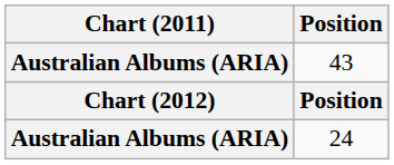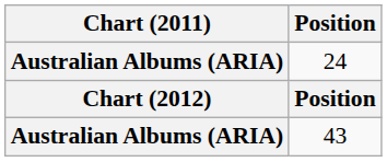 <table class="wikitable plainrowheaders" style="text-align:center">
 <tr>
 <th scope="col">Chart (2011)</th>
 <th scope="col">Position</th>
 </tr>
 <tr>
 <th scope="row">Australian Albums (ARIA)</th>
-<td>43</td>
+<td>24</td>
 </tr>
 <tr>
 <th scope="col">Chart (2012)</th>
 <th scope="col">Position</th>
 </tr>
 <tr>
 <th scope="row">Australian Albums (ARIA)</th>
-<td>24</td>
+<td>43</td>
 </tr>
 </table>
